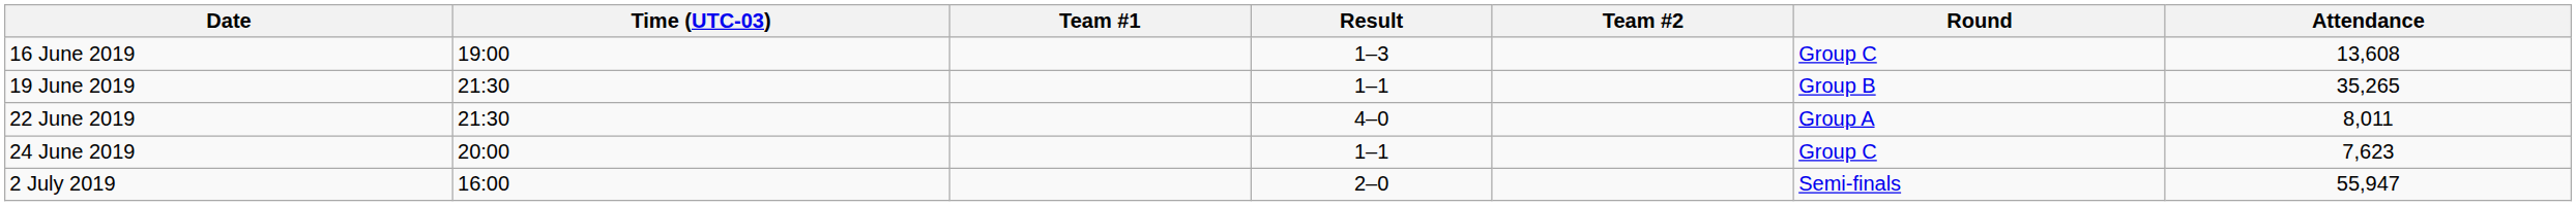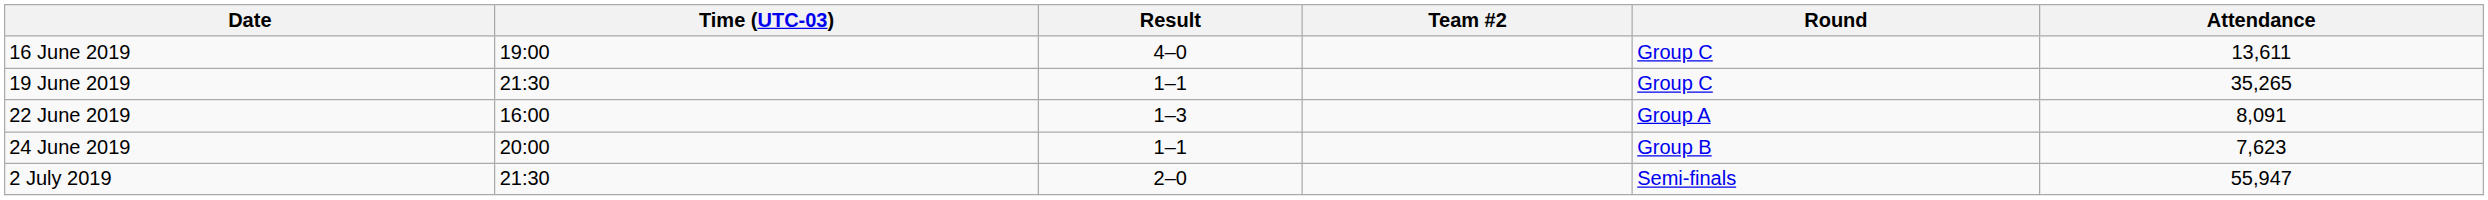 <table class="wikitable"  style="text-align:left; width:100%;">
 <tr>
 <th>Date</th>
 <th>Time (<a href='#'>UTC-03</a>)</th>
-<th>Team #1</th>
 <th>Result</th>
 <th>Team #2</th>
 <th>Round</th>
 <th>Attendance</th>
 </tr>
 <tr>
 <td>16 June 2019</td>
 <td>19:00</td>
-<td><strong></strong></td>
-<td style="text-align:center;">1–3</td>
+<td style="text-align:center;">4–0</td>
 <td></td>
 <td><a href='#'>Group C</a></td>
-<td style="text-align:center;">13,608</td>
+<td style="text-align:center;">13,611</td>
 </tr>
 <tr>
 <td>19 June 2019</td>
 <td>21:30</td>
-<td></td>
 <td style="text-align:center;">1–1</td>
 <td></td>
-<td><a href='#'>Group B</a></td>
+<td><a href='#'>Group C</a></td>
 <td style="text-align:center;">35,265</td>
 </tr>
 <tr>
 <td>22 June 2019</td>
-<td>21:30</td>
-<td></td>
-<td style="text-align:center;">4–0</td>
+<td>16:00</td>
+<td style="text-align:center;">1–3</td>
 <td><strong></strong></td>
 <td><a href='#'>Group A</a></td>
-<td style="text-align:center;">8,011</td>
+<td style="text-align:center;">8,091</td>
 </tr>
 <tr>
 <td>24 June 2019</td>
 <td>20:00</td>
-<td></td>
 <td style="text-align:center;">1–1</td>
 <td></td>
-<td><a href='#'>Group C</a></td>
+<td><a href='#'>Group B</a></td>
 <td style="text-align:center;">7,623</td>
 </tr>
 <tr>
 <td>2 July 2019</td>
-<td>16:00</td>
-<td><strong></strong></td>
+<td>21:30</td>
 <td style="text-align:center;">2–0</td>
 <td></td>
 <td><a href='#'>Semi-finals</a></td>
 <td style="text-align:center;">55,947</td>
 </tr>
 </table>
